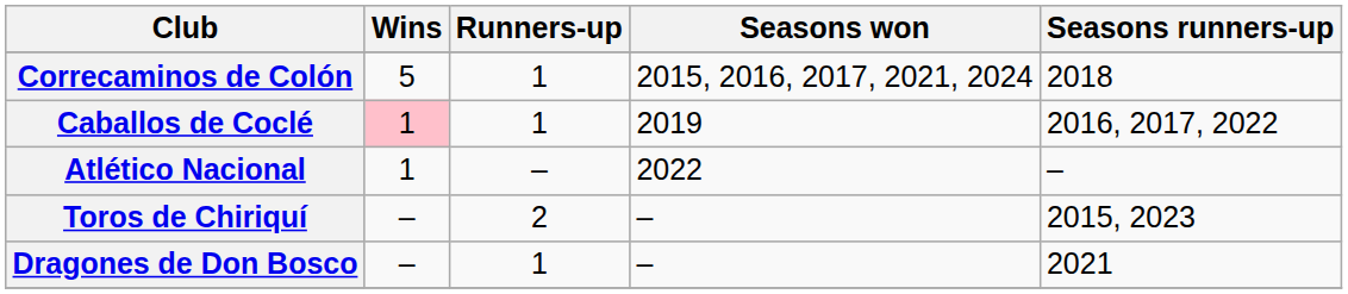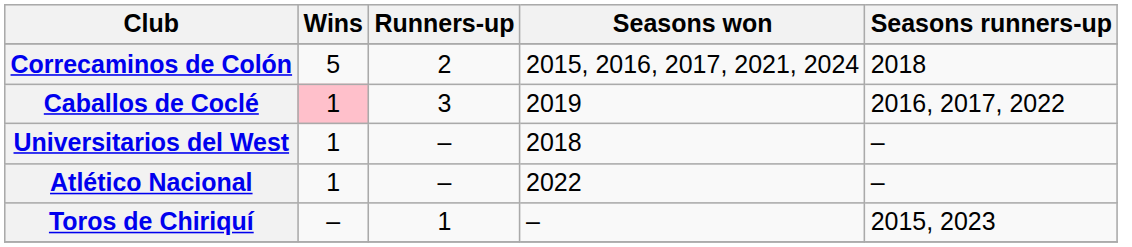 <table class="wikitable sortable plainrowheaders" style="text-align:left">
 <tr>
 <th scope="col">Club</th>
 <th scope="col">Wins</th>
 <th scope="col">Runners-up</th>
 <th scope="col">Seasons won</th>
 <th scope="col">Seasons runners-up</th>
 </tr>
 <tr>
 </tr>
 <tr>
 <th scope="row"><a href='#'>Correcaminos de Colón</a></th>
 <td align="center">5</td>
-<td align=center>1</td>
+<td align=center>2</td>
 <td>2015, 2016, 2017, 2021, 2024</td>
 <td>2018</td>
 </tr>
 <tr>
 <th scope="row"><a href='#'>Caballos de Coclé</a></th>
 <td align="center" style="background: pink;">1</td>
-<td align=center>1</td>
+<td align=center>3</td>
 <td>2019</td>
 <td>2016, 2017, 2022</td>
+</tr>
+<tr>
+<th scope="row"><a href='#'>Universitarios del West</a></th>
+<td align="center">1</td>
+<td align=center>–</td>
+<td>2018</td>
+<td>–</td>
 </tr>
 <tr>
 <th scope="row"><a href='#'>Atlético Nacional</a></th>
 <td align="center">1</td>
 <td align="center">–</td>
 <td>2022</td>
 <td>–</td>
 </tr>
 <tr>
 <th scope="row"><a href='#'>Toros de Chiriquí</a></th>
 <td align="center">–</td>
-<td align=center>2</td>
+<td align=center>1</td>
 <td>–</td>
 <td>2015, 2023</td>
 </tr>
 <tr>
-<th scope="row"><a href='#'>Dragones de Don Bosco</a></th>
-<td align="center">–</td>
-<td align=center>1</td>
-<td>–</td>
-<td>2021</td>
-</tr>
-<tr>
 </tr>
 </table>
